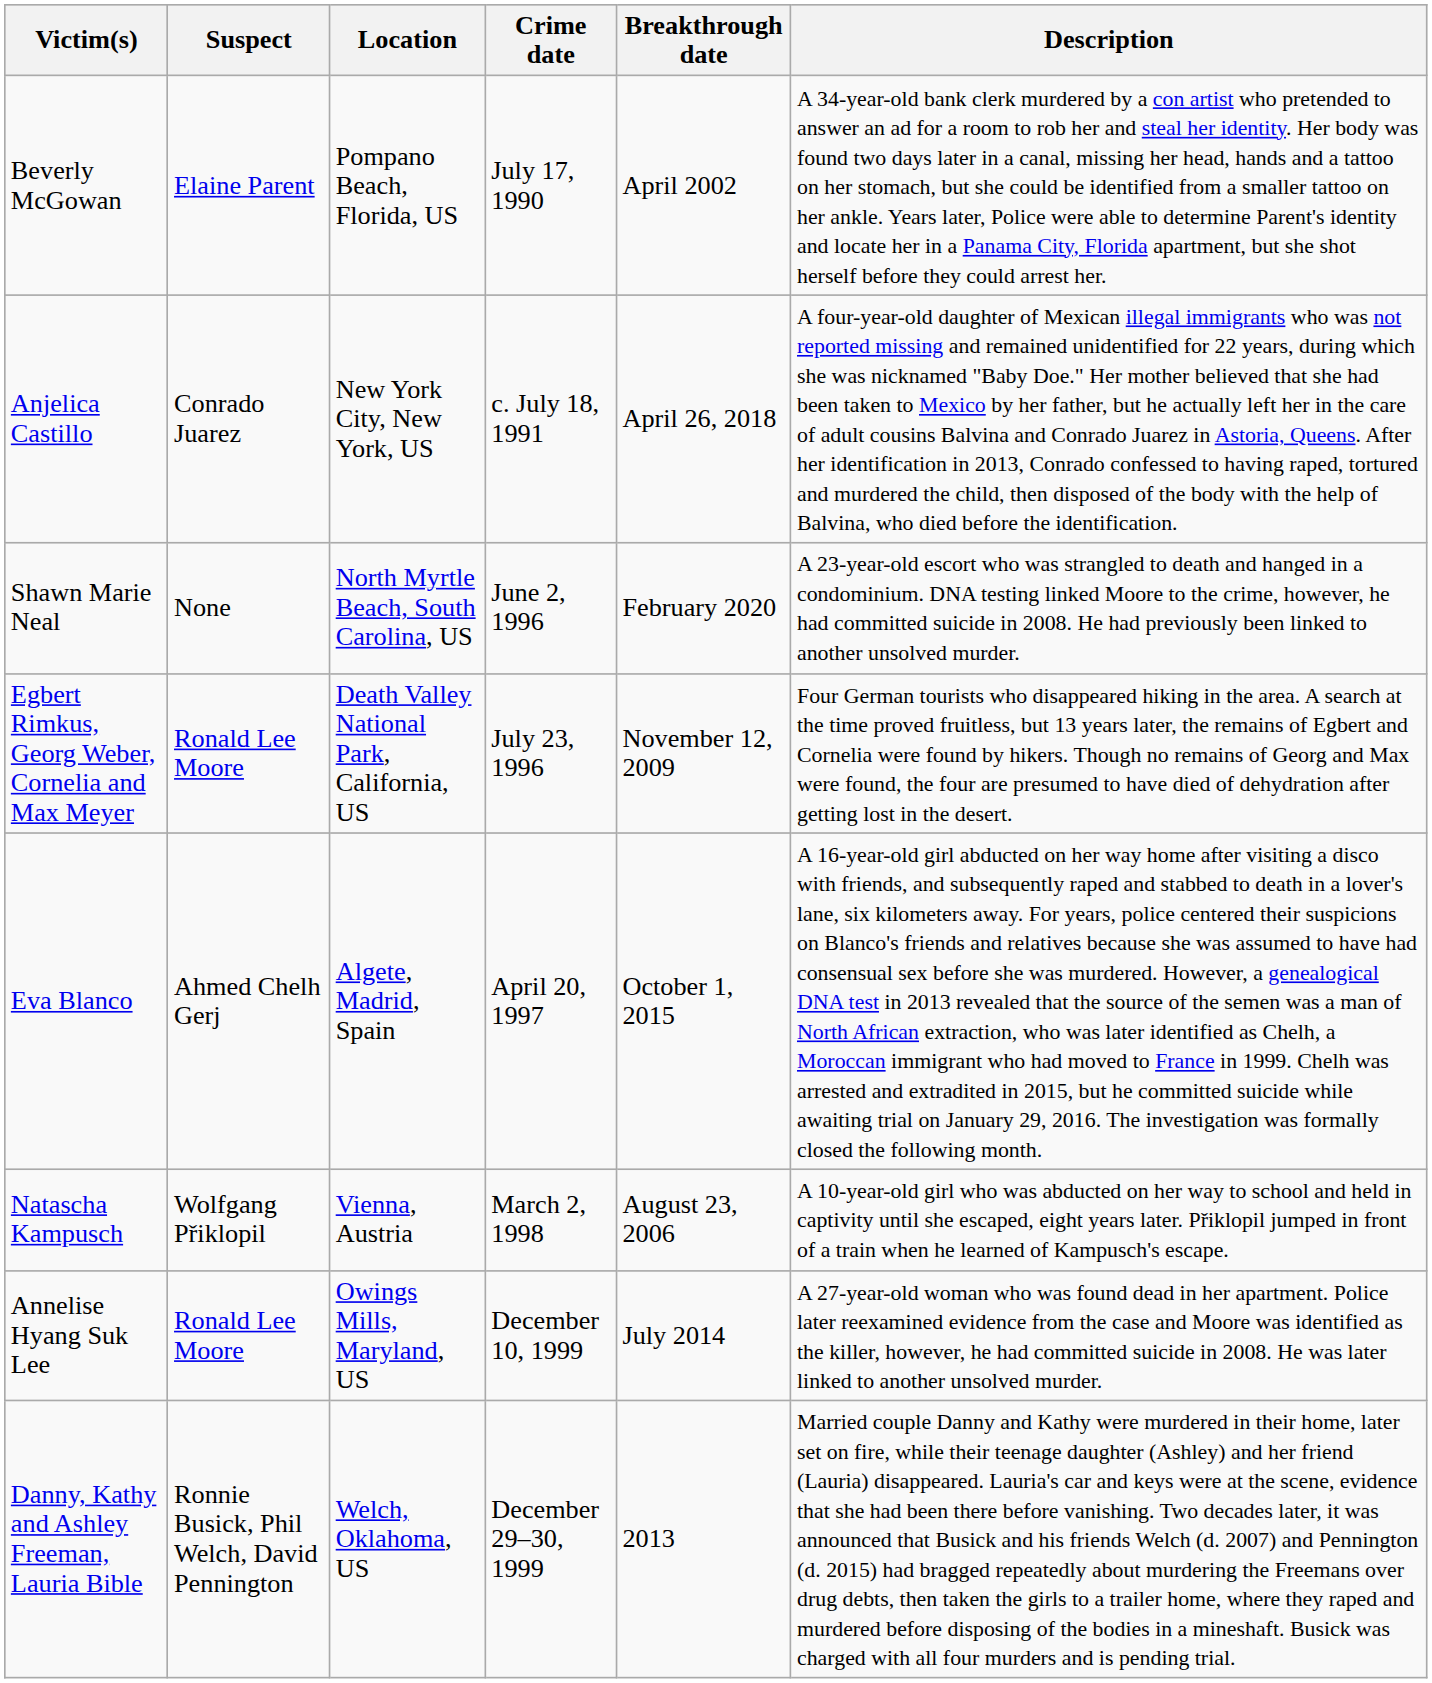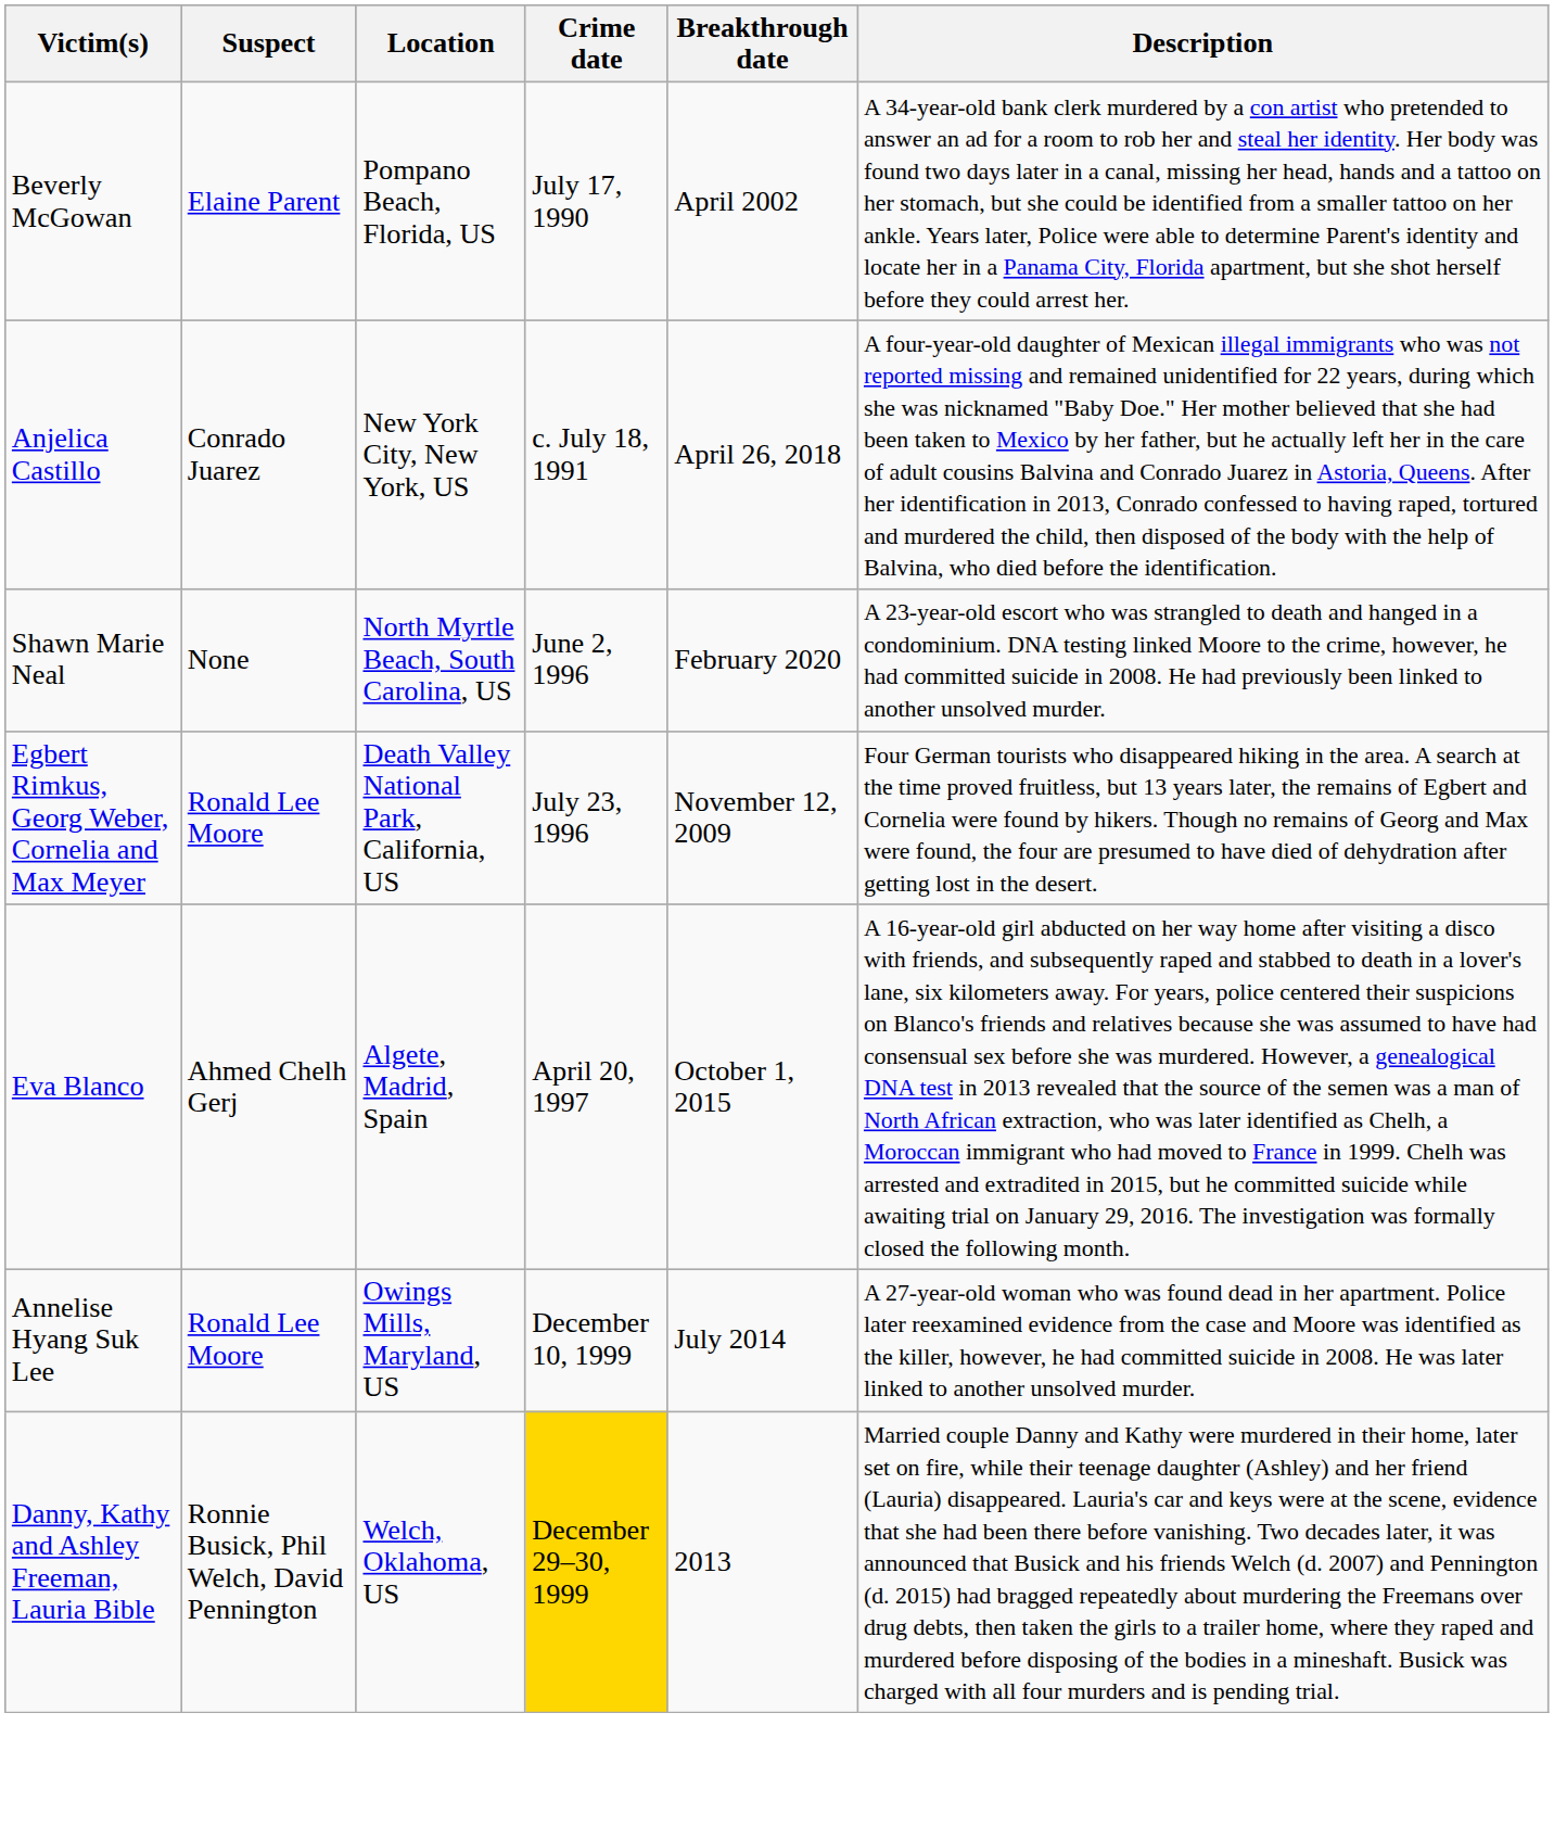 <table class="wikitable sortable">
 <tr>
 <th scope="col">Victim(s)</th>
 <th scope="col">Suspect</th>
 <th scope="col">Location</th>
 <th scope="col">Crime date</th>
 <th scope="col">Breakthrough date</th>
 <th scope="col">Description</th>
 </tr>
 <tr>
 <td>Beverly McGowan</td>
 <td><a href='#'>Elaine Parent</a></td>
 <td>Pompano Beach, Florida, US</td>
 <td>July 17, 1990</td>
 <td>April 2002</td>
 <td><small>A 34-year-old bank clerk murdered by a <a href='#'>con artist</a> who pretended to answer an ad for a room to rob her and <a href='#'>steal her identity</a>. Her body was found two days later in a canal, missing her head, hands and a tattoo on her stomach, but she could be identified from a smaller tattoo on her ankle. Years later, Police were able to determine Parent's identity and locate her in a <a href='#'>Panama City, Florida</a> apartment, but she shot herself before they could arrest her.</small></td>
 </tr>
 <tr>
 <td><a href='#'>Anjelica Castillo</a></td>
 <td>Conrado Juarez</td>
 <td>New York City, New York, US</td>
 <td>c. July 18, 1991</td>
 <td>April 26, 2018</td>
 <td><small>A four-year-old daughter of Mexican <a href='#'>illegal immigrants</a> who was <a href='#'>not reported missing</a> and remained unidentified for 22 years, during which she was nicknamed "Baby Doe." Her mother believed that she had been taken to <a href='#'>Mexico</a> by her father, but he actually left her in the care of adult cousins Balvina and Conrado Juarez in <a href='#'>Astoria, Queens</a>. After her identification in 2013, Conrado confessed to having raped, tortured and murdered the child, then disposed of the body with the help of Balvina, who died before the identification.</small></td>
 </tr>
 <tr>
 <td>Shawn Marie Neal</td>
 <td>None</td>
 <td><a href='#'>North Myrtle Beach, South Carolina</a>, US</td>
 <td>June 2, 1996</td>
 <td>February 2020</td>
 <td><small>A 23-year-old escort who was strangled to death and hanged in a condominium. DNA testing linked Moore to the crime, however, he had committed suicide in 2008. He had previously been linked to another unsolved murder.</small></td>
 </tr>
 <tr>
 <td><a href='#'>Egbert Rimkus, Georg Weber, Cornelia and Max Meyer</a></td>
 <td><a href='#'>Ronald Lee Moore</a></td>
 <td><a href='#'>Death Valley National Park</a>, California, US</td>
 <td>July 23, 1996</td>
 <td>November 12, 2009</td>
 <td><small>Four German tourists who disappeared hiking in the area. A search at the time proved fruitless, but 13 years later, the remains of Egbert and Cornelia were found by hikers. Though no remains of Georg and Max were found, the four are presumed to have died of dehydration after getting lost in the desert.</small></td>
 </tr>
 <tr>
 <td><a href='#'>Eva Blanco</a></td>
 <td>Ahmed Chelh Gerj</td>
 <td><a href='#'>Algete</a>, <a href='#'>Madrid</a>, Spain</td>
 <td>April 20, 1997</td>
 <td>October 1, 2015</td>
 <td><small>A 16-year-old girl abducted on her way home after visiting a disco with friends, and subsequently raped and stabbed to death in a lover's lane, six kilometers away. For years, police centered their suspicions on Blanco's friends and relatives because she was assumed to have had consensual sex before she was murdered. However, a <a href='#'>genealogical DNA test</a> in 2013 revealed that the source of the semen was a man of <a href='#'>North African</a> extraction, who was later identified as Chelh, a <a href='#'>Moroccan</a> immigrant who had moved to <a href='#'>France</a> in 1999. Chelh was arrested and extradited in 2015, but he committed suicide while awaiting trial on January 29, 2016. The investigation was formally closed the following month.</small></td>
 </tr>
 <tr>
-<td><a href='#'>Natascha Kampusch</a></td>
-<td>Wolfgang Přiklopil</td>
-<td><a href='#'>Vienna</a>, Austria</td>
-<td>March 2, 1998</td>
-<td>August 23, 2006</td>
-<td><small>A 10-year-old girl who was abducted on her way to school and held in captivity until she escaped, eight years later. Přiklopil jumped in front of a train when he learned of Kampusch's escape.</small></td>
-</tr>
-<tr>
 <td>Annelise Hyang Suk Lee</td>
 <td><a href='#'>Ronald Lee Moore</a></td>
 <td><a href='#'>Owings Mills, Maryland</a>, US</td>
 <td>December 10, 1999</td>
 <td>July 2014</td>
 <td><small>A 27-year-old woman who was found dead in her apartment. Police later reexamined evidence from the case and Moore was identified as the killer, however, he had committed suicide in 2008. He was later linked to another unsolved murder.</small></td>
 </tr>
 <tr>
 <td><a href='#'>Danny, Kathy and Ashley Freeman, Lauria Bible</a></td>
 <td>Ronnie Busick, Phil Welch, David Pennington</td>
 <td><a href='#'>Welch, Oklahoma</a>, US</td>
-<td>December 29–30, 1999</td>
+<td style="background: gold;">December 29–30, 1999</td>
 <td>2013</td>
 <td><small>Married couple Danny and Kathy were murdered in their home, later set on fire, while their teenage daughter (Ashley) and her friend (Lauria) disappeared. Lauria's car and keys were at the scene, evidence that she had been there before vanishing. Two decades later, it was announced that Busick and his friends Welch (d. 2007) and Pennington (d. 2015) had bragged repeatedly about murdering the Freemans over drug debts, then taken the girls to a trailer home, where they raped and murdered before disposing of the bodies in a mineshaft. Busick was charged with all four murders and is pending trial.</small></td>
 </tr>
 </table>
